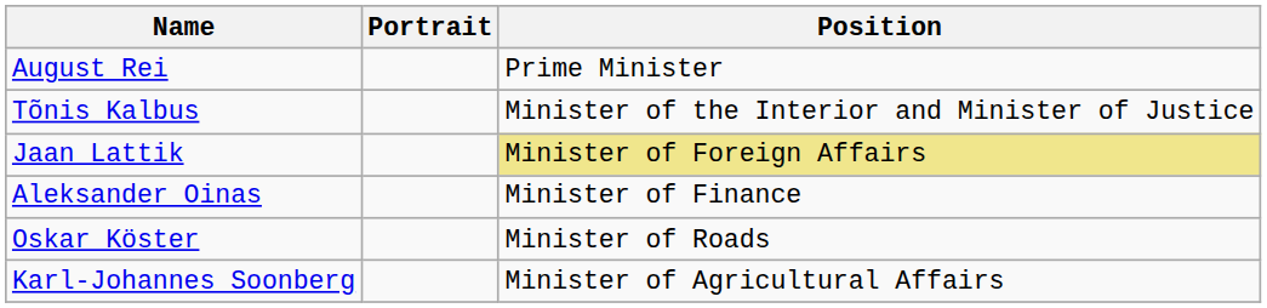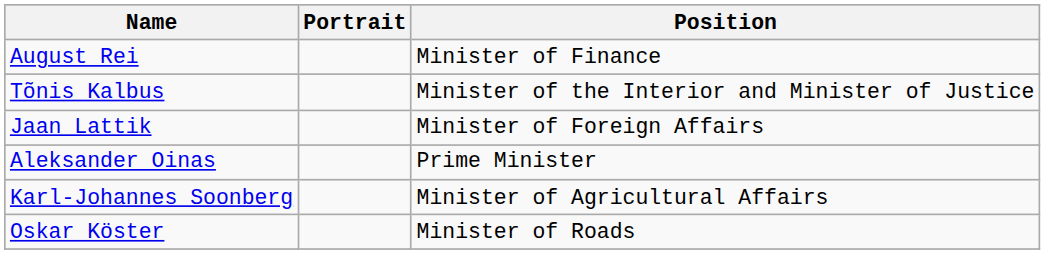 <table class="wikitable">
 <tr>
 <th>Name</th>
 <th>Portrait</th>
 <th>Position</th>
 </tr>
 <tr>
 <td><a href='#'>August Rei</a></td>
 <td></td>
-<td>Prime Minister</td>
+<td>Minister of Finance</td>
 </tr>
 <tr>
 <td><a href='#'>Tõnis Kalbus</a></td>
 <td></td>
 <td>Minister of the Interior and Minister of Justice</td>
 </tr>
 <tr>
 <td><a href='#'>Jaan Lattik</a></td>
 <td></td>
-<td style="background: khaki;">Minister of Foreign Affairs</td>
+<td>Minister of Foreign Affairs</td>
 </tr>
 <tr>
 <td><a href='#'>Aleksander Oinas</a></td>
 <td></td>
-<td>Minister of Finance</td>
+<td>Prime Minister</td>
+</tr>
+<tr>
+<td><a href='#'>Karl-Johannes Soonberg</a></td>
+<td></td>
+<td>Minister of Agricultural Affairs</td>
 </tr>
 <tr>
 <td><a href='#'>Oskar Köster</a></td>
 <td></td>
 <td>Minister of Roads</td>
 </tr>
-<tr>
-<td><a href='#'>Karl-Johannes Soonberg</a></td>
-<td></td>
-<td>Minister of Agricultural Affairs</td>
-</tr>
 </table>
